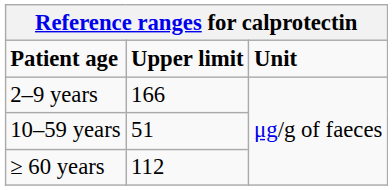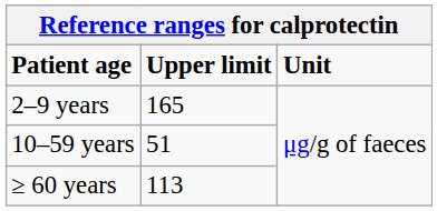 <table class="wikitable" style="float:right; margin:0 0 1em 1em;">
 <tr>
 <th colspan=3><a href='#'>Reference ranges</a> for calprotectin</th>
 </tr>
 <tr>
 <td><strong>Patient age</strong></td>
 <td><strong>Upper limit</strong></td>
 <td><strong>Unit</strong></td>
 </tr>
 <tr>
 <td>2–9 years</td>
-<td>166</td>
+<td>165</td>
 <td rowspan=3><a href='#'>μg</a>/g of faeces</td>
 </tr>
 <tr>
 <td>10–59 years</td>
 <td>51</td>
 </tr>
 <tr>
 <td>≥ 60 years</td>
-<td>112</td>
+<td>113</td>
 </tr>
 </table>
